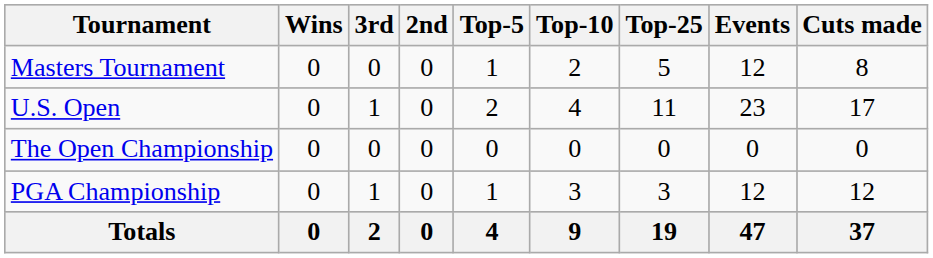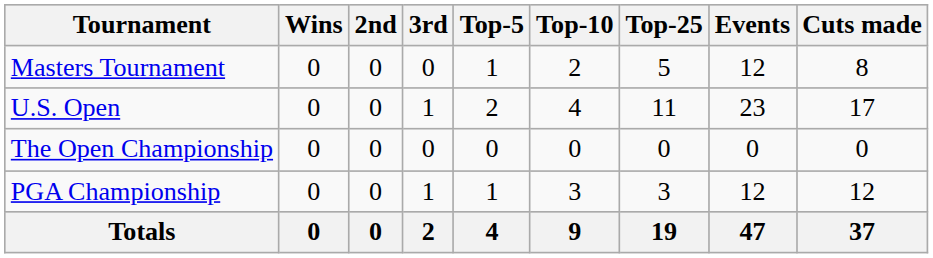 <table class=wikitable style=text-align:center>
 <tr>
 <th>Tournament</th>
 <th>Wins</th>
+<th>2nd</th>
 <th>3rd</th>
-<th>2nd</th>
 <th>Top-5</th>
 <th>Top-10</th>
 <th>Top-25</th>
 <th>Events</th>
 <th>Cuts made</th>
 </tr>
 <tr>
 <td align=left><a href='#'>Masters Tournament</a></td>
 <td>0</td>
 <td>0</td>
 <td>0</td>
 <td>1</td>
 <td>2</td>
 <td>5</td>
 <td>12</td>
 <td>8</td>
 </tr>
 <tr>
 <td align=left><a href='#'>U.S. Open</a></td>
 <td>0</td>
+<td>0</td>
 <td>1</td>
-<td>0</td>
 <td>2</td>
 <td>4</td>
 <td>11</td>
 <td>23</td>
 <td>17</td>
 </tr>
 <tr>
 <td align=left><a href='#'>The Open Championship</a></td>
 <td>0</td>
 <td>0</td>
 <td>0</td>
 <td>0</td>
 <td>0</td>
 <td>0</td>
 <td>0</td>
 <td>0</td>
 </tr>
 <tr>
 <td align=left><a href='#'>PGA Championship</a></td>
 <td>0</td>
+<td>0</td>
 <td>1</td>
-<td>0</td>
 <td>1</td>
 <td>3</td>
 <td>3</td>
 <td>12</td>
 <td>12</td>
 </tr>
 <tr>
 <th>Totals</th>
 <th>0</th>
+<th>0</th>
 <th>2</th>
-<th>0</th>
 <th>4</th>
 <th>9</th>
 <th>19</th>
 <th>47</th>
 <th>37</th>
 </tr>
 </table>
